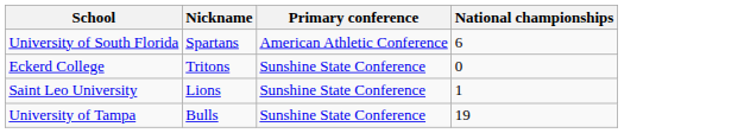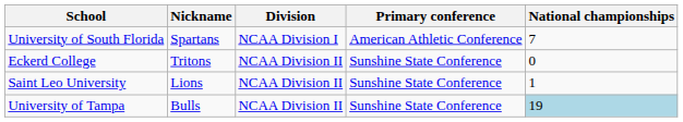 <table class="sortable wikitable">
 <tr>
 <th>School</th>
 <th>Nickname</th>
+<th>Division</th>
 <th>Primary conference</th>
 <th>National championships</th>
 </tr>
 <tr>
 <td><a href='#'>University of South Florida</a></td>
 <td><a href='#'>Spartans</a></td>
+<td><a href='#'>NCAA Division I</a></td>
 <td><a href='#'>American Athletic Conference</a></td>
-<td>6</td>
+<td>7</td>
 </tr>
 <tr>
 <td><a href='#'>Eckerd College</a></td>
 <td><a href='#'>Tritons</a></td>
+<td><a href='#'>NCAA Division II</a></td>
 <td><a href='#'>Sunshine State Conference</a></td>
 <td>0</td>
 </tr>
 <tr>
 <td><a href='#'>Saint Leo University</a></td>
 <td><a href='#'>Lions</a></td>
+<td><a href='#'>NCAA Division II</a></td>
 <td><a href='#'>Sunshine State Conference</a></td>
 <td>1</td>
 </tr>
 <tr>
 <td><a href='#'>University of Tampa</a></td>
 <td><a href='#'>Bulls</a></td>
+<td><a href='#'>NCAA Division II</a></td>
 <td><a href='#'>Sunshine State Conference</a></td>
-<td>19</td>
+<td style="background: lightblue;">19</td>
 </tr>
 </table>
